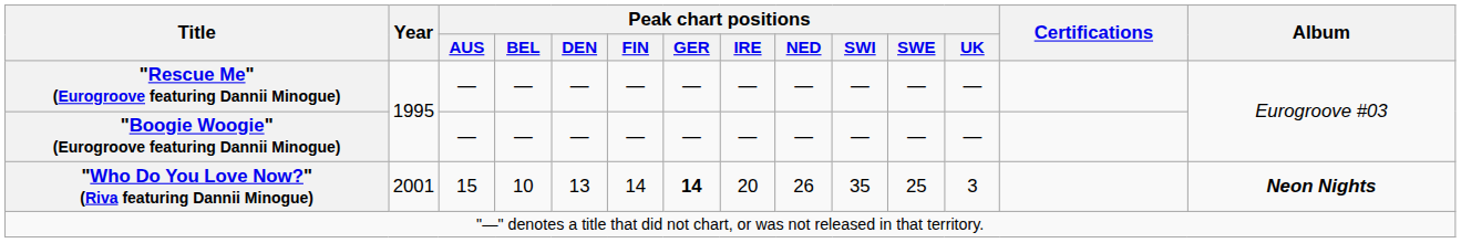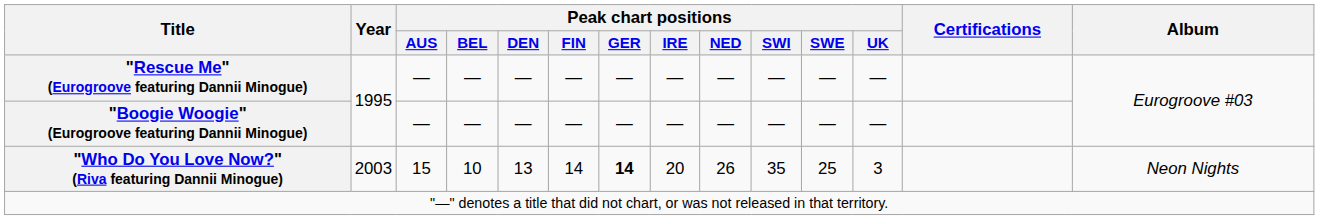 <table class="wikitable plainrowheaders" style="text-align:center">
 <tr>
 <th rowspan="2" style="width:22em;">Title</th>
 <th rowspan="2">Year</th>
 <th colspan="10">Peak chart positions</th>
 <th rowspan="2" style="width:10em;"><a href='#'>Certifications</a></th>
 <th rowspan="2" style="width:15em;">Album</th>
 </tr>
 <tr>
 <th style="width:3em;font-size:90%;"><a href='#'>AUS</a><br></th>
 <th style="width:3em;font-size:90%;"><a href='#'>BEL</a><br></th>
 <th style="width:3em;font-size:90%;"><a href='#'>DEN</a><br></th>
 <th style="width:3em;font-size:90%;"><a href='#'>FIN</a><br></th>
 <th style="width:3em;font-size:90%;"><a href='#'>GER</a><br></th>
 <th style="width:3em;font-size:90%;"><a href='#'>IRE</a><br></th>
 <th style="width:3em;font-size:90%;"><a href='#'>NED</a><br></th>
 <th style="width:3em;font-size:90%;"><a href='#'>SWI</a><br></th>
 <th style="width:3em;font-size:90%;"><a href='#'>SWE</a><br></th>
 <th style="width:3em;font-size:90%;"><a href='#'>UK</a><br></th>
 </tr>
 <tr>
 <th scope="row">"<a href='#'>Rescue Me</a>"<br><small>(<a href='#'>Eurogroove</a> featuring Dannii Minogue)</small></th>
 <td rowspan="2">1995</td>
 <td>—</td>
 <td>—</td>
 <td>—</td>
 <td>—</td>
 <td>—</td>
 <td>—</td>
 <td>—</td>
 <td>—</td>
 <td>—</td>
 <td>—</td>
 <td></td>
 <td rowspan="2"><em>Eurogroove #03</em></td>
 </tr>
 <tr>
 <th scope="row">"<a href='#'>Boogie Woogie</a>"<br><small>(Eurogroove featuring Dannii Minogue)</small></th>
 <td>—</td>
 <td>—</td>
 <td>—</td>
 <td>—</td>
 <td>—</td>
 <td>—</td>
 <td>—</td>
 <td>—</td>
 <td>—</td>
 <td>—</td>
 <td></td>
 </tr>
 <tr>
 <th scope="row">"<a href='#'>Who Do You Love Now?</a>"<br><small>(<a href='#'>Riva</a> featuring Dannii Minogue)</small></th>
-<td>2001</td>
+<td>2003</td>
 <td>15</td>
 <td>10</td>
 <td>13</td>
 <td>14</td>
 <td><strong>14</strong></td>
 <td>20</td>
 <td>26</td>
 <td>35</td>
 <td>25</td>
 <td>3</td>
 <td></td>
-<td><strong><em>Neon Nights</em></strong></td>
+<td><em>Neon Nights</em></td>
 </tr>
 <tr>
 <td colspan="20" style="font-size:85%; text-align:center">"—" denotes a title that did not chart, or was not released in that territory.</td>
 </tr>
 </table>
